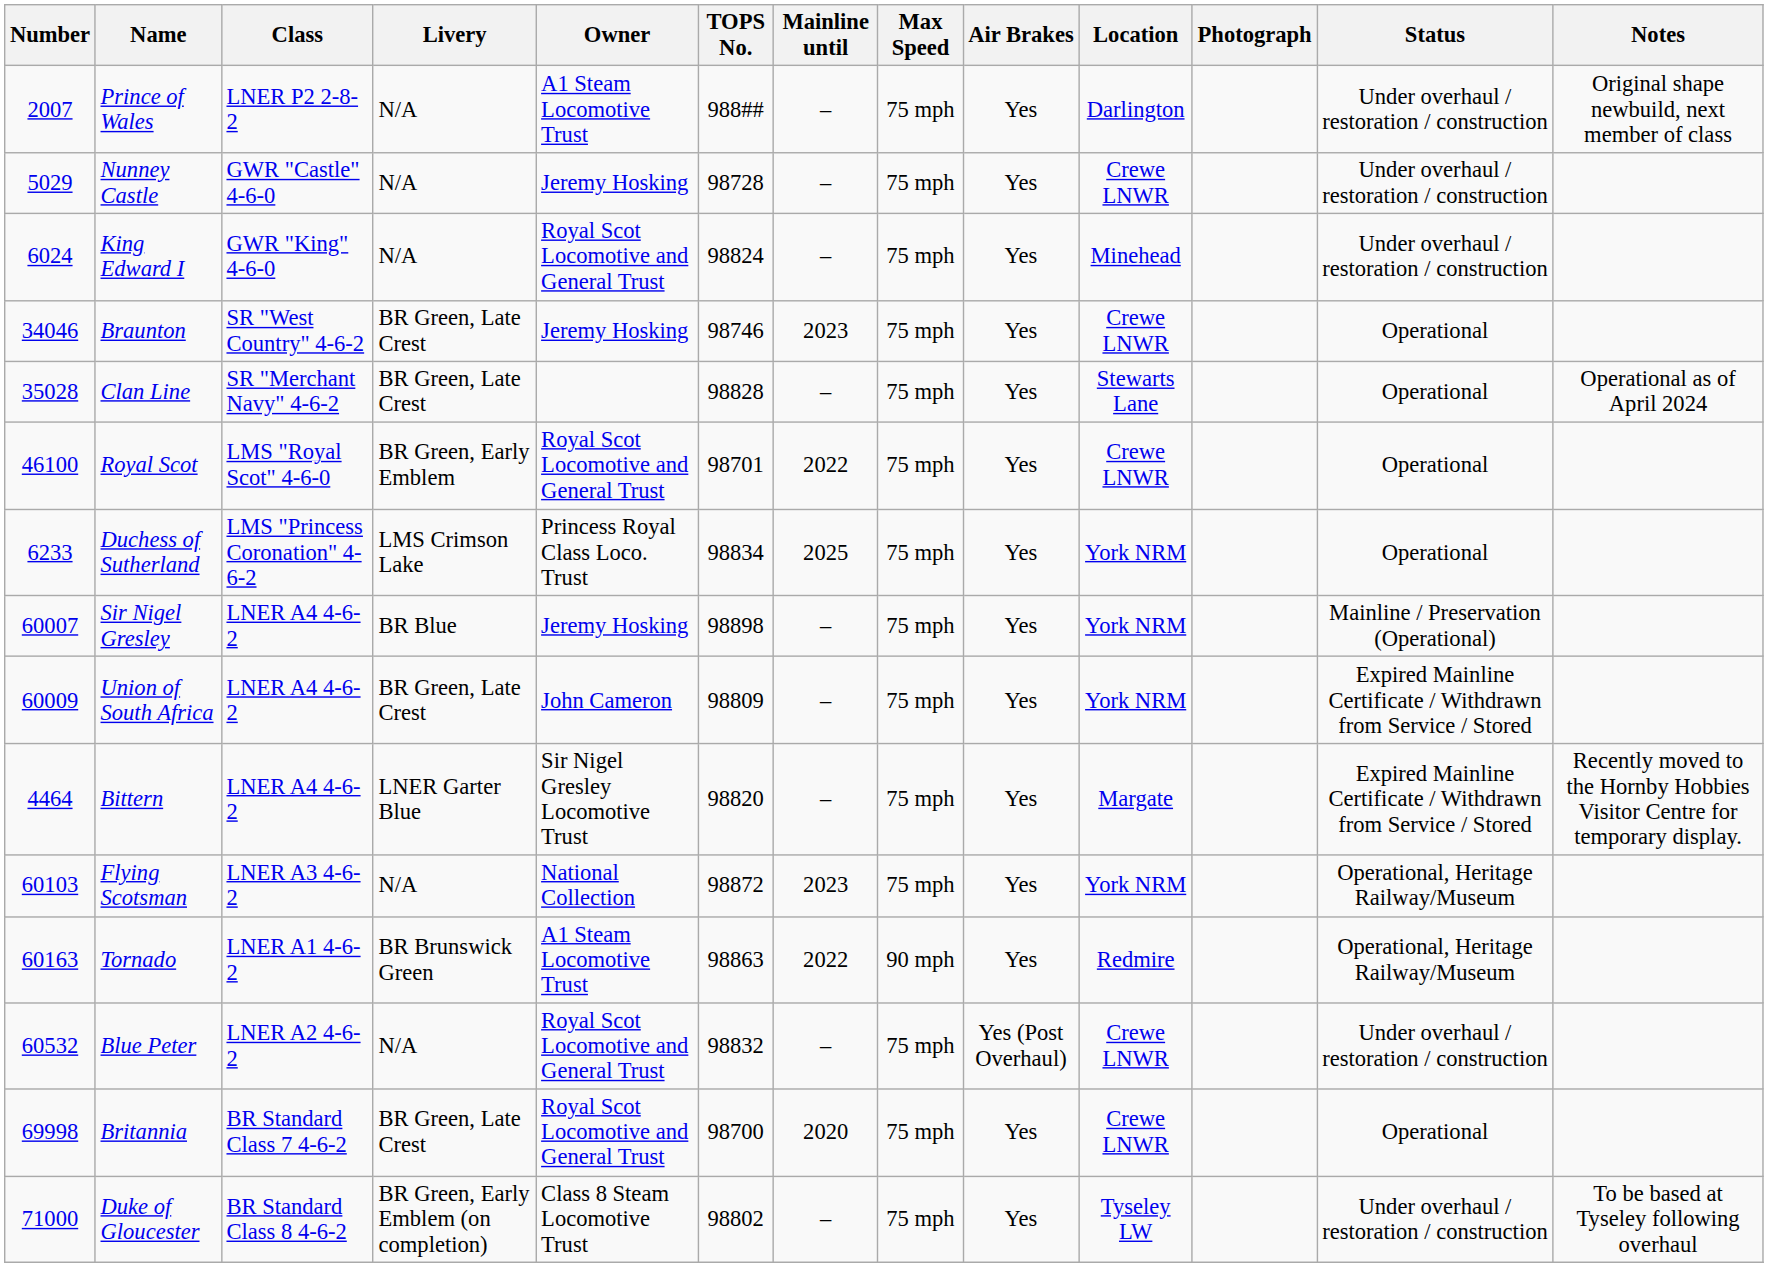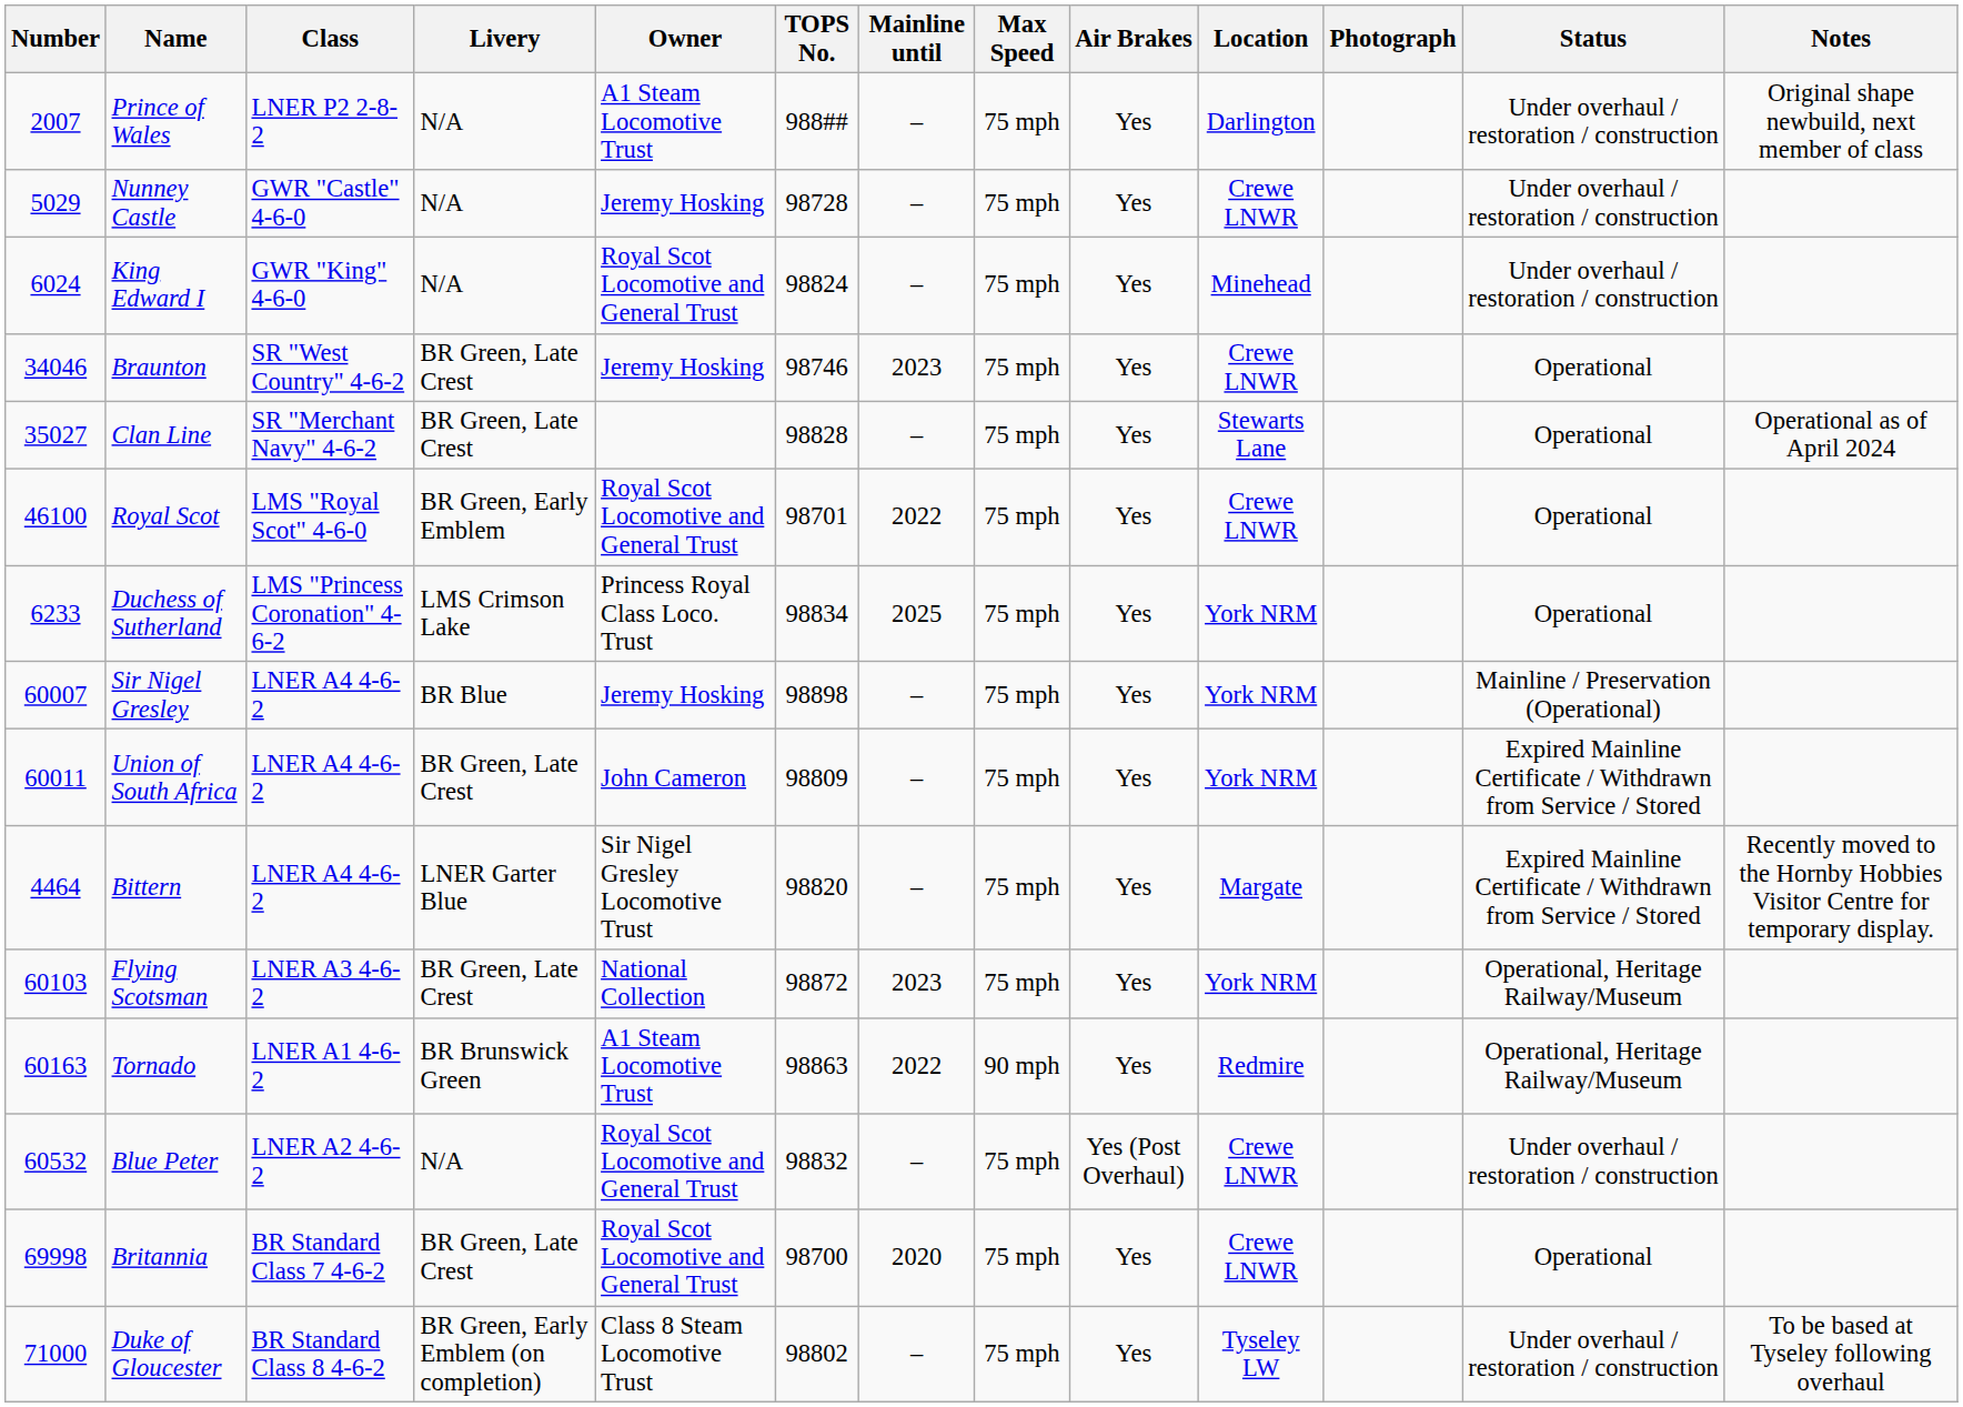 <table class="wikitable sortable">
 <tr>
 <th>Number</th>
 <th align="left">Name</th>
 <th align="left">Class</th>
 <th align="left">Livery</th>
 <th align="left">Owner</th>
 <th align="left">TOPS No.</th>
 <th align="left">Mainline until</th>
 <th align="left">Max Speed</th>
 <th align="left">Air Brakes</th>
 <th align="left">Location</th>
 <th align="left">Photograph</th>
 <th>Status</th>
 <th align="left">Notes</th>
 </tr>
 <tr>
 <td align="center"><a href='#'>2007</a></td>
 <td align="left"><em><a href='#'>Prince of Wales</a></em></td>
 <td align="left"><a href='#'>LNER P2 2-8-2</a></td>
 <td align="left">N/A</td>
 <td align="left"><a href='#'>A1 Steam Locomotive Trust</a></td>
 <td align="center">988##</td>
 <td align="center">–</td>
 <td align="center">75 mph</td>
 <td align="center">Yes</td>
 <td align="center"><a href='#'>Darlington</a></td>
 <td align="center"></td>
 <td align="center">Under overhaul / restoration / construction</td>
 <td align="center">Original shape newbuild, next member of class</td>
 </tr>
 <tr>
 <td align="center"><a href='#'>5029</a></td>
 <td align="left"><em><a href='#'>Nunney Castle</a></em></td>
 <td align="left"><a href='#'>GWR "Castle" 4-6-0</a></td>
 <td align="left">N/A</td>
 <td align="left"><a href='#'>Jeremy Hosking</a></td>
 <td align="center">98728</td>
 <td align="center">–</td>
 <td align="center">75 mph</td>
 <td align="center">Yes</td>
 <td align="center"><a href='#'>Crewe LNWR</a></td>
 <td align="center"></td>
 <td align="center">Under overhaul / restoration / construction</td>
 <td align="center"></td>
 </tr>
 <tr>
 <td align="center"><a href='#'>6024</a></td>
 <td align="left"><em><a href='#'>King Edward I</a></em></td>
 <td align="left"><a href='#'>GWR "King" 4-6-0</a></td>
 <td align="left">N/A</td>
 <td align="left"><a href='#'>Royal Scot Locomotive and General Trust</a></td>
 <td align="center">98824</td>
 <td align="center">–</td>
 <td align="center">75 mph</td>
 <td align="center">Yes</td>
 <td align="center"><a href='#'>Minehead</a></td>
 <td align="center"></td>
 <td align="center">Under overhaul / restoration / construction</td>
 <td align="center"></td>
 </tr>
 <tr>
 <td align="center"><a href='#'>34046</a></td>
 <td align="left"><em><a href='#'>Braunton</a></em></td>
 <td align="left"><a href='#'>SR "West Country" 4-6-2</a></td>
 <td align="left">BR Green, Late Crest</td>
 <td align="left"><a href='#'>Jeremy Hosking</a></td>
 <td align="center">98746</td>
 <td align="center">2023</td>
 <td align="center">75 mph</td>
 <td align="center">Yes</td>
 <td align="center"><a href='#'>Crewe LNWR</a></td>
 <td align="center"></td>
 <td align="center">Operational</td>
 <td align="center"></td>
 </tr>
 <tr>
-<td align="center"><a href='#'>35028</a></td>
+<td align="center"><a href='#'>35027</a></td>
 <td align="left"><em><a href='#'>Clan Line</a></em></td>
 <td align="left"><a href='#'>SR "Merchant Navy" 4-6-2</a></td>
 <td align="left">BR Green, Late Crest</td>
 <td align="left"></td>
 <td align="center">98828</td>
 <td align="center">–</td>
 <td align="center">75 mph</td>
 <td align="center">Yes</td>
 <td align="center"><a href='#'>Stewarts Lane</a></td>
 <td align="center"></td>
 <td align="center">Operational</td>
 <td align="center">Operational as of April 2024</td>
 </tr>
 <tr>
 <td align="center"><a href='#'>46100</a></td>
 <td align="left"><em><a href='#'>Royal Scot</a></em></td>
 <td align="left"><a href='#'>LMS "Royal Scot" 4-6-0</a></td>
 <td align="left">BR Green, Early Emblem</td>
 <td align="left"><a href='#'>Royal Scot Locomotive and General Trust</a></td>
 <td align="center">98701</td>
 <td align="center">2022</td>
 <td align="center">75 mph</td>
 <td align="center">Yes</td>
 <td align="center"><a href='#'>Crewe LNWR</a></td>
 <td align="center"></td>
 <td align="center">Operational</td>
 <td align="center"></td>
 </tr>
 <tr>
 <td align="center"><a href='#'>6233</a></td>
 <td align="left"><em><a href='#'>Duchess of Sutherland</a></em></td>
 <td align="left"><a href='#'>LMS "Princess Coronation" 4-6-2</a></td>
 <td align="left">LMS Crimson Lake</td>
 <td align="left">Princess Royal Class Loco. Trust</td>
 <td align="center">98834</td>
 <td align="center">2025</td>
 <td align="center">75 mph</td>
 <td align="center">Yes</td>
 <td align="center"><a href='#'>York NRM</a></td>
 <td align="center"></td>
 <td align="center">Operational</td>
 <td align="center"></td>
 </tr>
 <tr>
 <td align="center"><a href='#'>60007</a></td>
 <td align="left"><em><a href='#'>Sir Nigel Gresley</a></em></td>
 <td align="left"><a href='#'>LNER A4 4-6-2</a></td>
 <td align="left">BR Blue</td>
 <td align="left"><a href='#'>Jeremy Hosking</a></td>
 <td align="center">98898</td>
 <td align="center">–</td>
 <td align="center">75 mph</td>
 <td align="center">Yes</td>
 <td align="center"><a href='#'>York NRM</a></td>
 <td align="center"></td>
 <td align="center">Mainline / Preservation<br>(Operational)</td>
 <td align="center"></td>
 </tr>
 <tr>
-<td align="center"><a href='#'>60009</a></td>
+<td align="center"><a href='#'>60011</a></td>
 <td align="left"><em><a href='#'>Union of South Africa</a></em></td>
 <td align="left"><a href='#'>LNER A4 4-6-2</a></td>
 <td align="left">BR Green, Late Crest</td>
 <td align="left"><a href='#'>John Cameron</a></td>
 <td align="center">98809</td>
 <td align="center">–</td>
 <td align="center">75 mph</td>
 <td align="center">Yes</td>
 <td align="center"><a href='#'>York NRM</a></td>
 <td align="center"></td>
 <td align="center">Expired Mainline Certificate / Withdrawn from Service / Stored</td>
 <td align="center"></td>
 </tr>
 <tr>
 <td align="center"><a href='#'>4464</a></td>
 <td align="left"><em><a href='#'>Bittern</a></em></td>
 <td align="left"><a href='#'>LNER A4 4-6-2</a></td>
 <td align="left">LNER Garter Blue</td>
 <td align="left">Sir Nigel Gresley Locomotive Trust</td>
 <td align="center">98820</td>
 <td align="center">–</td>
 <td align="center">75 mph</td>
 <td align="center">Yes</td>
 <td align="center"><a href='#'>Margate</a></td>
 <td align="center"></td>
 <td align="center">Expired Mainline Certificate / Withdrawn from Service / Stored</td>
 <td align="center">Recently moved to the Hornby Hobbies Visitor Centre for temporary display.</td>
 </tr>
 <tr>
 <td align="center"><a href='#'>60103</a></td>
 <td align="left"><em><a href='#'>Flying Scotsman</a> </em></td>
 <td align="left"><a href='#'>LNER A3 4-6-2</a></td>
-<td align="left">N/A</td>
+<td align="left">BR Green, Late Crest</td>
 <td align="left"><a href='#'>National Collection</a></td>
 <td align="center">98872</td>
 <td align="center">2023</td>
 <td align="center">75 mph</td>
 <td align="center">Yes</td>
 <td align="center"><a href='#'>York NRM</a></td>
 <td align="center"></td>
 <td align="center">Operational, Heritage Railway/Museum</td>
 <td align="center"></td>
 </tr>
 <tr>
 <td align="center"><a href='#'>60163</a></td>
 <td align="left"><em><a href='#'>Tornado</a></em></td>
 <td align="left"><a href='#'>LNER A1 4-6-2</a></td>
 <td align="left">BR Brunswick Green</td>
 <td align="left"><a href='#'>A1 Steam Locomotive Trust</a></td>
 <td align="center">98863</td>
 <td align="center">2022</td>
 <td align="center">90 mph</td>
 <td align="center">Yes</td>
 <td align="center"><a href='#'>Redmire</a></td>
 <td align="center"></td>
 <td align="center">Operational, Heritage Railway/Museum</td>
 <td align="center"></td>
 </tr>
 <tr>
 <td align="center"><a href='#'>60532</a></td>
 <td align="left"><em><a href='#'>Blue Peter</a></em></td>
 <td align="left"><a href='#'>LNER A2 4-6-2</a></td>
 <td align="left">N/A</td>
 <td align="left"><a href='#'>Royal Scot Locomotive and General Trust</a></td>
 <td align="center">98832</td>
 <td align="center">–</td>
 <td align="center">75 mph</td>
 <td align="center">Yes (Post Overhaul)</td>
 <td align="center"><a href='#'>Crewe LNWR</a></td>
 <td align="center"></td>
 <td align="center">Under overhaul / restoration / construction</td>
 <td align="center"></td>
 </tr>
 <tr>
 <td align="center"><a href='#'>69998</a></td>
 <td align="left"><em><a href='#'>Britannia</a></em></td>
 <td align="left"><a href='#'>BR Standard Class 7 4-6-2</a></td>
 <td align="left">BR Green, Late Crest</td>
 <td align="left"><a href='#'>Royal Scot Locomotive and General Trust</a></td>
 <td align="center">98700</td>
 <td align="center">2020</td>
 <td align="center">75 mph</td>
 <td align="center">Yes</td>
 <td align="center"><a href='#'>Crewe LNWR</a></td>
 <td align="center"></td>
 <td align="center">Operational</td>
 <td align="center"></td>
 </tr>
 <tr>
 <td align="center"><a href='#'>71000</a></td>
 <td align="left"><em><a href='#'>Duke of Gloucester</a></em></td>
 <td align="left"><a href='#'>BR Standard Class 8 4-6-2</a></td>
 <td align="left">BR Green, Early Emblem (on completion)</td>
 <td align="left">Class 8 Steam Locomotive Trust</td>
 <td align="center">98802</td>
 <td align="center">–</td>
 <td align="center">75 mph</td>
 <td align="center">Yes</td>
 <td align="center"><a href='#'>Tyseley LW</a></td>
 <td align="center"></td>
 <td align="center">Under overhaul / restoration / construction</td>
 <td align="center">To be based at Tyseley following overhaul</td>
 </tr>
 <tr>
 </tr>
 </table>
